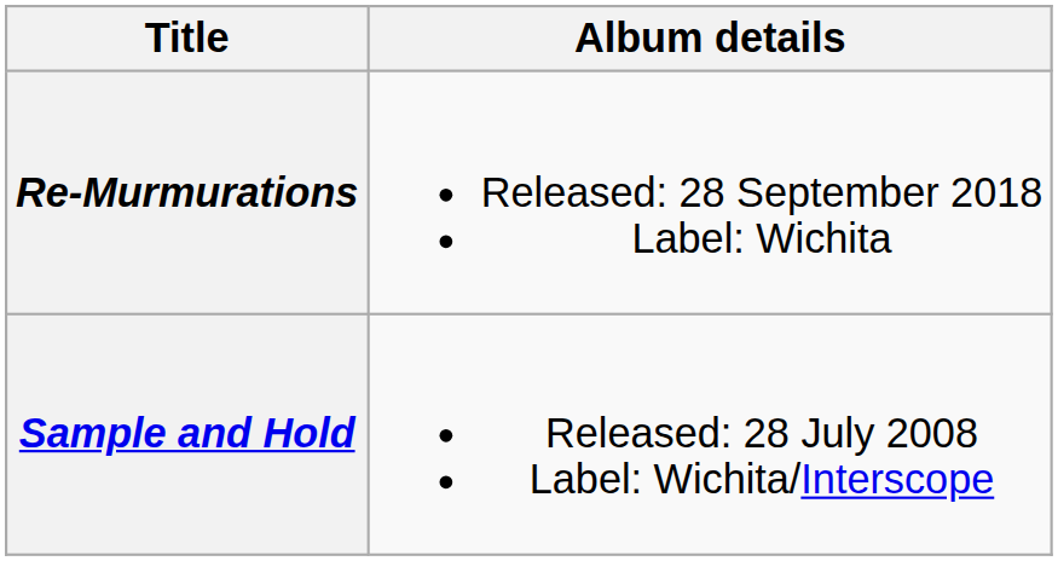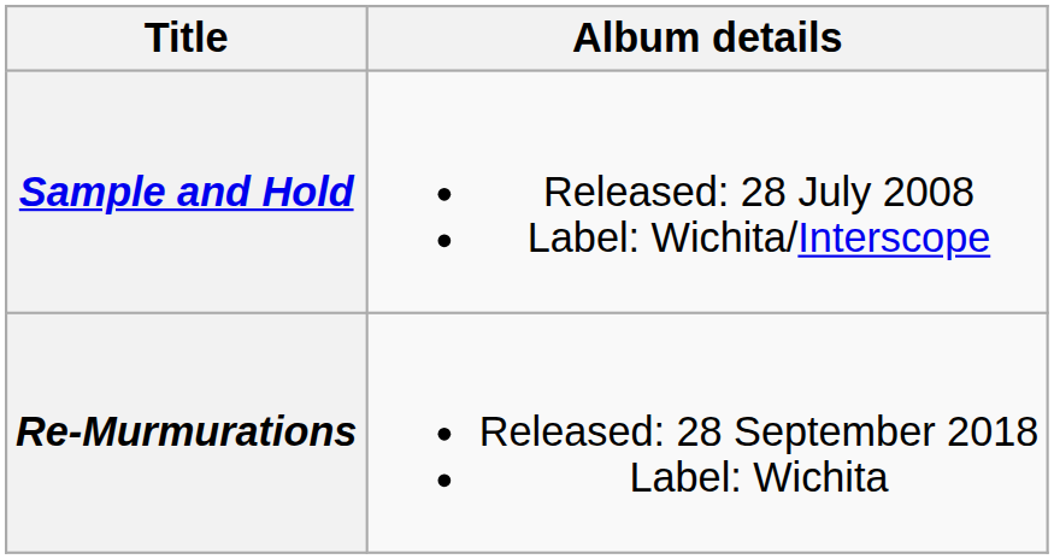 <table class="wikitable plainrowheaders" style="text-align:center;">
 <tr>
 <th scope="col">Title</th>
 <th scope="col">Album details</th>
 </tr>
 <tr>
+<th scope="row"><em><a href='#'>Sample and Hold</a></em></th>
+<td><br><ul><li>Released: 28 July 2008</li><li>Label: Wichita/<a href='#'>Interscope</a></li></ul></td>
+</tr>
+<tr>
 <th scope="row"><em>Re-Murmurations</em></th>
 <td><br><ul><li>Released: 28 September 2018</li><li>Label: Wichita</li></ul></td>
 </tr>
-<tr>
-<th scope="row"><em><a href='#'>Sample and Hold</a></em></th>
-<td><br><ul><li>Released: 28 July 2008</li><li>Label: Wichita/<a href='#'>Interscope</a></li></ul></td>
-</tr>
 </table>
